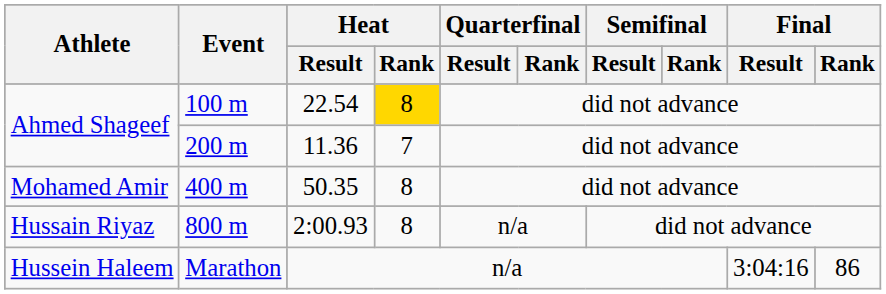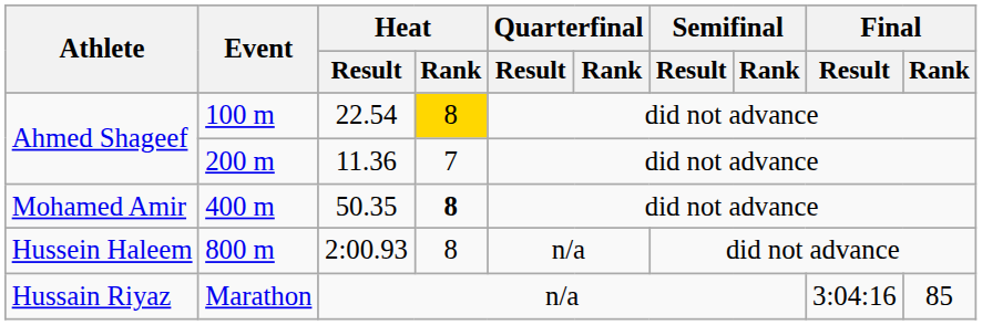 <table class=wikitable style="font-size:90%">
 <tr>
 <th rowspan="2">Athlete</th>
 <th rowspan="2">Event</th>
 <th colspan="2">Heat</th>
 <th colspan="2">Quarterfinal</th>
 <th colspan="2">Semifinal</th>
 <th colspan="2">Final</th>
 </tr>
 <tr style="font-size:95%">
 <th>Result</th>
 <th>Rank</th>
 <th>Result</th>
 <th>Rank</th>
 <th>Result</th>
 <th>Rank</th>
 <th>Result</th>
 <th>Rank</th>
 </tr>
 <tr align=center>
 <td align=left rowspan=2><a href='#'>Ahmed Shageef</a></td>
 <td align=left><a href='#'>100 m</a></td>
 <td>22.54</td>
 <td style="background: gold;">8</td>
 <td colspan=6>did not advance</td>
 </tr>
 <tr align=center>
 <td align=left><a href='#'>200 m</a></td>
 <td>11.36</td>
 <td>7</td>
 <td colspan=6>did not advance</td>
 </tr>
 <tr align=center>
 <td align=left><a href='#'>Mohamed Amir</a></td>
 <td align=left><a href='#'>400 m</a></td>
 <td>50.35</td>
-<td>8</td>
+<td><strong>8</strong></td>
 <td colspan=6>did not advance</td>
 </tr>
 <tr align=center>
-<td align=left><a href='#'>Hussain Riyaz</a></td>
+<td align=left><a href='#'>Hussein Haleem</a></td>
 <td align=left><a href='#'>800 m</a></td>
 <td>2:00.93</td>
 <td>8</td>
 <td colspan=2>n/a</td>
 <td colspan=4>did not advance</td>
 </tr>
 <tr align=center>
-<td align=left><a href='#'>Hussein Haleem</a></td>
+<td align=left><a href='#'>Hussain Riyaz</a></td>
 <td align=left><a href='#'>Marathon</a></td>
 <td colspan=6>n/a</td>
 <td>3:04:16</td>
-<td>86</td>
+<td>85</td>
 </tr>
 </table>
